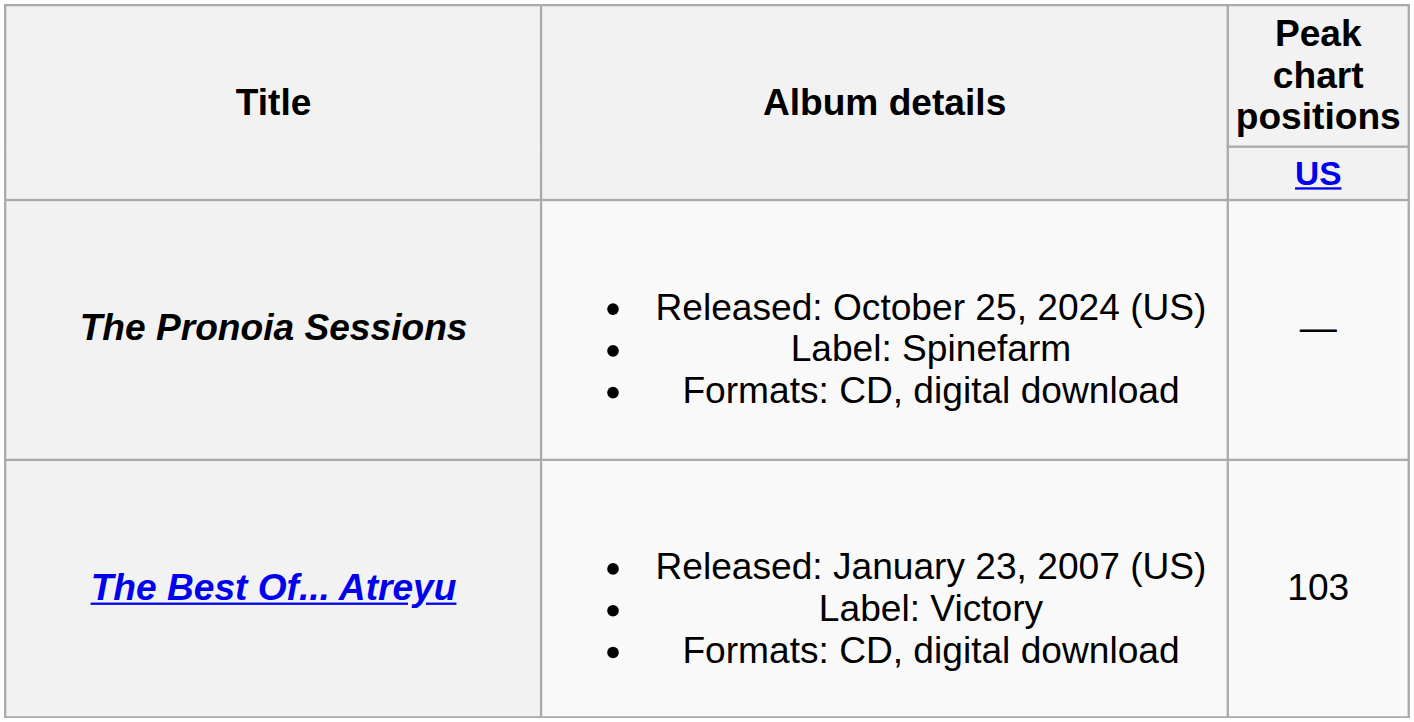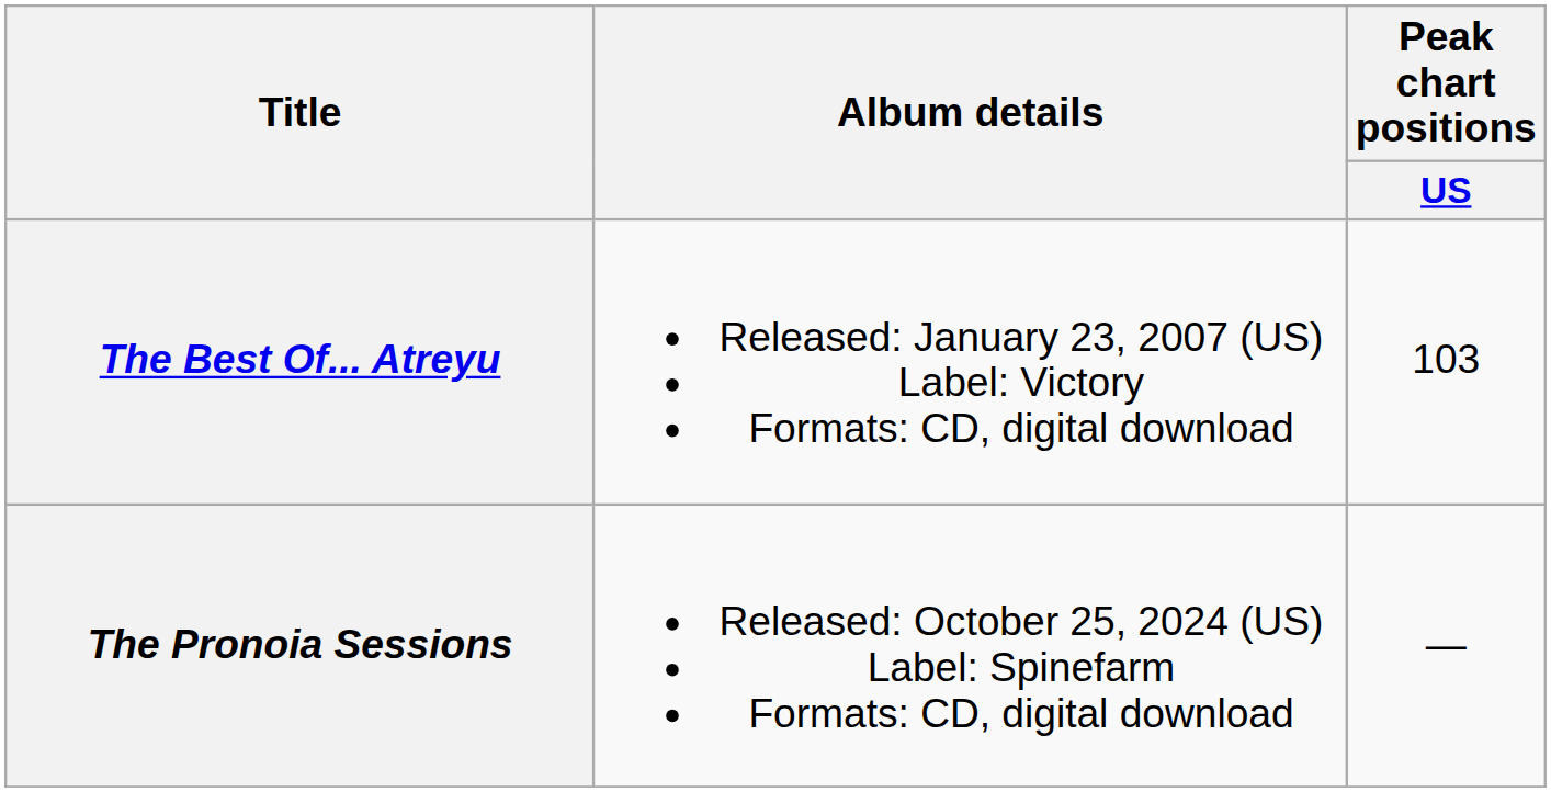 <table class="wikitable plainrowheaders" style="text-align:center;">
 <tr>
 <th scope="col" rowspan="2" style="width:14em;">Title</th>
 <th scope="col" rowspan="2" style="width:18em;">Album details</th>
 <th scope="col" colspan="1">Peak chart positions</th>
 </tr>
 <tr>
 <th scope="col" style="width:3em;font-size:90%;"><a href='#'>US</a><br></th>
 </tr>
 <tr>
+<th scope="row"><em><a href='#'>The Best Of... Atreyu</a></em></th>
+<td><br><ul><li>Released: January 23, 2007 <span>(US)</span></li><li>Label: Victory</li><li>Formats: CD, digital download</li></ul></td>
+<td>103</td>
+</tr>
+<tr>
 <th scope="row"><em>The Pronoia Sessions</em></th>
 <td><br><ul><li>Released: October 25, 2024 <span>(US)</span></li><li>Label: Spinefarm</li><li>Formats: CD, digital download</li></ul></td>
 <td>—</td>
 </tr>
-<tr>
-<th scope="row"><em><a href='#'>The Best Of... Atreyu</a></em></th>
-<td><br><ul><li>Released: January 23, 2007 <span>(US)</span></li><li>Label: Victory</li><li>Formats: CD, digital download</li></ul></td>
-<td>103</td>
-</tr>
 </table>
